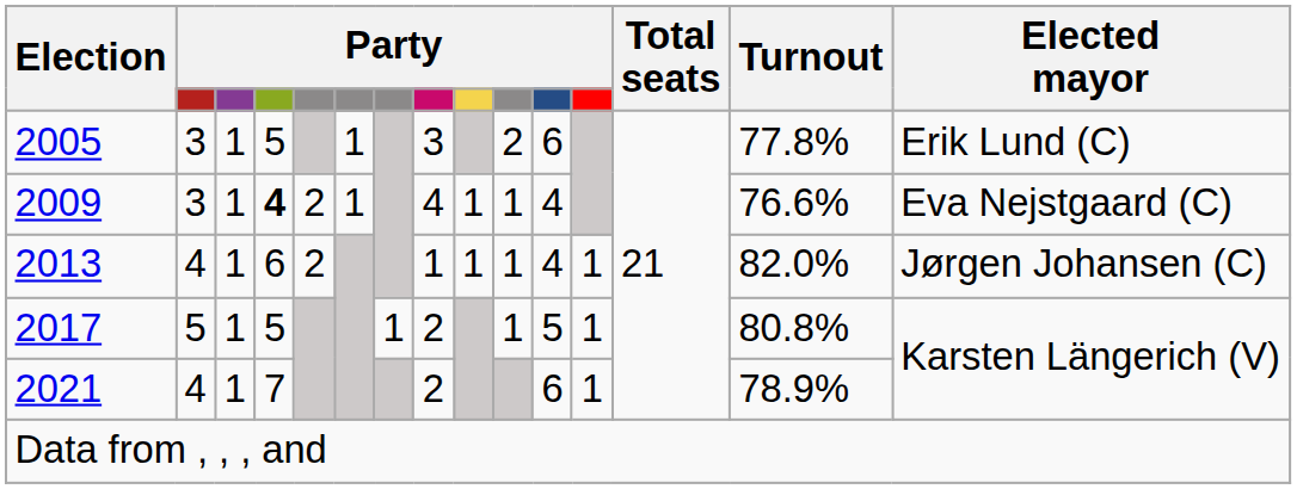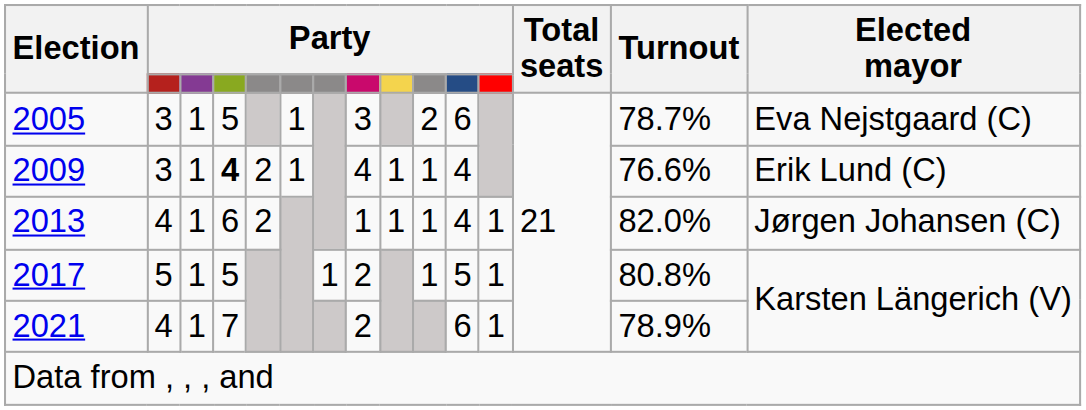 <table class="wikitable">
 <tr>
 <th rowspan="2">Election</th>
 <th colspan="11">Party</th>
 <th rowspan="2">Total<br>seats</th>
 <th rowspan="2">Turnout</th>
 <th rowspan="2">Elected<br>mayor</th>
 </tr>
 <tr>
 <td style="background:#B5211D;"><strong><a href='#'></a></strong></td>
 <td style="background:#843A93;"><strong><a href='#'></a></strong></td>
 <td style="background:#89A920;"><strong><a href='#'></a></strong></td>
 <td style="background:#8B8989;"><strong></strong></td>
 <td style="background:#8B8989;"><strong></strong></td>
 <td style="background:#8B8989;"><strong></strong></td>
 <td style="background:#C9096C;"><strong><a href='#'></a></strong></td>
 <td style="background:#F4D44D;"><strong><a href='#'></a></strong></td>
 <td style="background:#8B8989;"><strong></strong></td>
 <td style="background:#254C85;"><strong><a href='#'></a></strong></td>
 <td style="background:#FF0000;"><strong><a href='#'></a></strong></td>
 </tr>
 <tr>
 <td><a href='#'>2005</a></td>
 <td>3</td>
 <td>1</td>
 <td>5</td>
 <td style="background:#CDC9C9;"></td>
 <td>1</td>
 <td style="background:#CDC9C9;" rowspan="3"></td>
 <td>3</td>
 <td style="background:#CDC9C9;"></td>
 <td>2</td>
 <td>6</td>
 <td style="background:#CDC9C9;" rowspan="2"></td>
 <td rowspan="5">21</td>
-<td>77.8%</td>
-<td>Erik Lund (C)</td>
+<td>78.7%</td>
+<td>Eva Nejstgaard (C)</td>
 </tr>
 <tr>
 <td><a href='#'>2009</a></td>
 <td>3</td>
 <td>1</td>
 <td><strong>4</strong></td>
 <td>2</td>
 <td>1</td>
 <td>4</td>
 <td>1</td>
 <td>1</td>
 <td>4</td>
 <td>76.6%</td>
-<td>Eva Nejstgaard (C)</td>
+<td>Erik Lund (C)</td>
 </tr>
 <tr>
 <td><a href='#'>2013</a></td>
 <td>4</td>
 <td>1</td>
 <td>6</td>
 <td>2</td>
 <td style="background:#CDC9C9;" rowspan="3"></td>
 <td>1</td>
 <td>1</td>
 <td>1</td>
 <td>4</td>
 <td>1</td>
 <td>82.0%</td>
 <td>Jørgen Johansen (C)</td>
 </tr>
 <tr>
 <td><a href='#'>2017</a></td>
 <td>5</td>
 <td>1</td>
 <td>5</td>
 <td style="background:#CDC9C9;" rowspan="2"></td>
 <td>1</td>
 <td>2</td>
 <td style="background:#CDC9C9;" rowspan="2"></td>
 <td>1</td>
 <td>5</td>
 <td>1</td>
 <td>80.8%</td>
 <td rowspan="2">Karsten Längerich (V)</td>
 </tr>
 <tr>
 <td><a href='#'>2021</a></td>
 <td>4</td>
 <td>1</td>
 <td>7</td>
 <td style="background:#CDC9C9;"></td>
 <td>2</td>
 <td style="background:#CDC9C9;"></td>
 <td>6</td>
 <td>1</td>
 <td>78.9%</td>
 </tr>
 <tr>
 <td colspan="99">Data from , , ,  and </td>
 </tr>
 </table>
